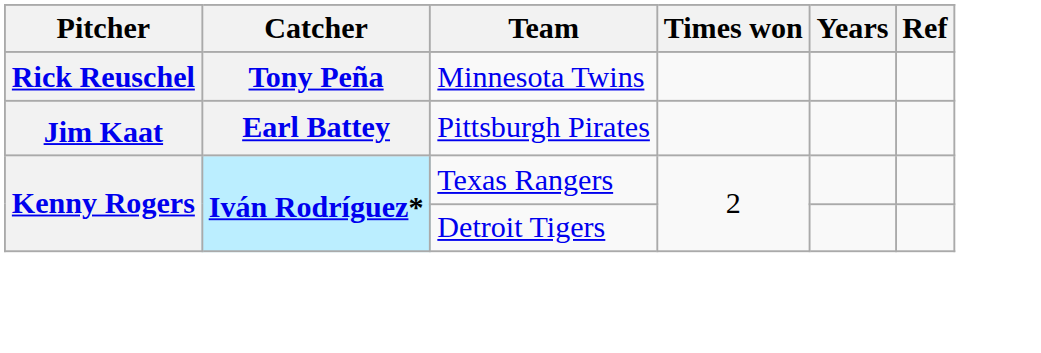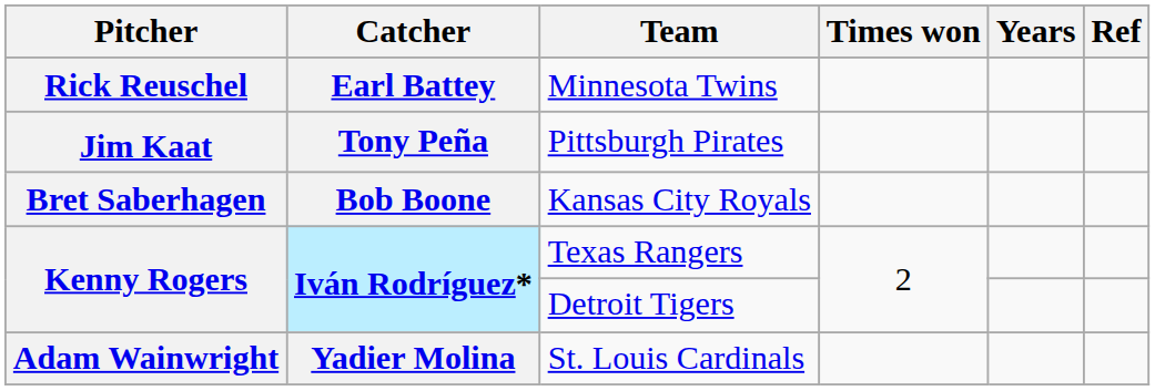 <table class="wikitable plainrowheaders">
 <tr>
 <th scope="col">Pitcher</th>
 <th scope="col">Catcher</th>
 <th scope="col">Team</th>
 <th scope="col">Times won</th>
 <th scope="col">Years</th>
 <th scope="col">Ref</th>
 </tr>
 <tr>
 <th scope="row"><a href='#'>Rick Reuschel</a></th>
-<th scope="row"><a href='#'>Tony Peña</a></th>
+<th scope="row"><a href='#'>Earl Battey</a></th>
 <td><a href='#'>Minnesota Twins</a></td>
 <td></td>
 <td></td>
 <td></td>
 </tr>
 <tr>
 <th scope="row"><a href='#'>Jim Kaat</a><sup></sup></th>
-<th scope="row"><a href='#'>Earl Battey</a></th>
+<th scope="row"><a href='#'>Tony Peña</a></th>
 <td><a href='#'>Pittsburgh Pirates</a></td>
+<td></td>
+<td></td>
+<td></td>
+</tr>
+<tr>
+<th scope="row"><a href='#'>Bret Saberhagen</a></th>
+<th scope="row"><a href='#'>Bob Boone</a></th>
+<td><a href='#'>Kansas City Royals</a></td>
 <td></td>
 <td></td>
 <td></td>
 </tr>
 <tr>
 <th scope="row" rowspan=2><a href='#'>Kenny Rogers</a></th>
 <th scope="row" style="background:#bef;" rowspan="2"><a href='#'>Iván Rodríguez</a>*<sup></sup></th>
 <td><a href='#'>Texas Rangers</a></td>
 <td rowspan=2 style="text-align:center;">2</td>
 <td></td>
 <td></td>
 </tr>
 <tr>
 <td><a href='#'>Detroit Tigers</a></td>
 <td></td>
 <td></td>
 </tr>
+<tr>
+<th scope="row"><a href='#'>Adam Wainwright</a></th>
+<th scope="row"><a href='#'>Yadier Molina</a></th>
+<td><a href='#'>St. Louis Cardinals</a></td>
+<td></td>
+<td></td>
+<td></td>
+</tr>
 </table>
